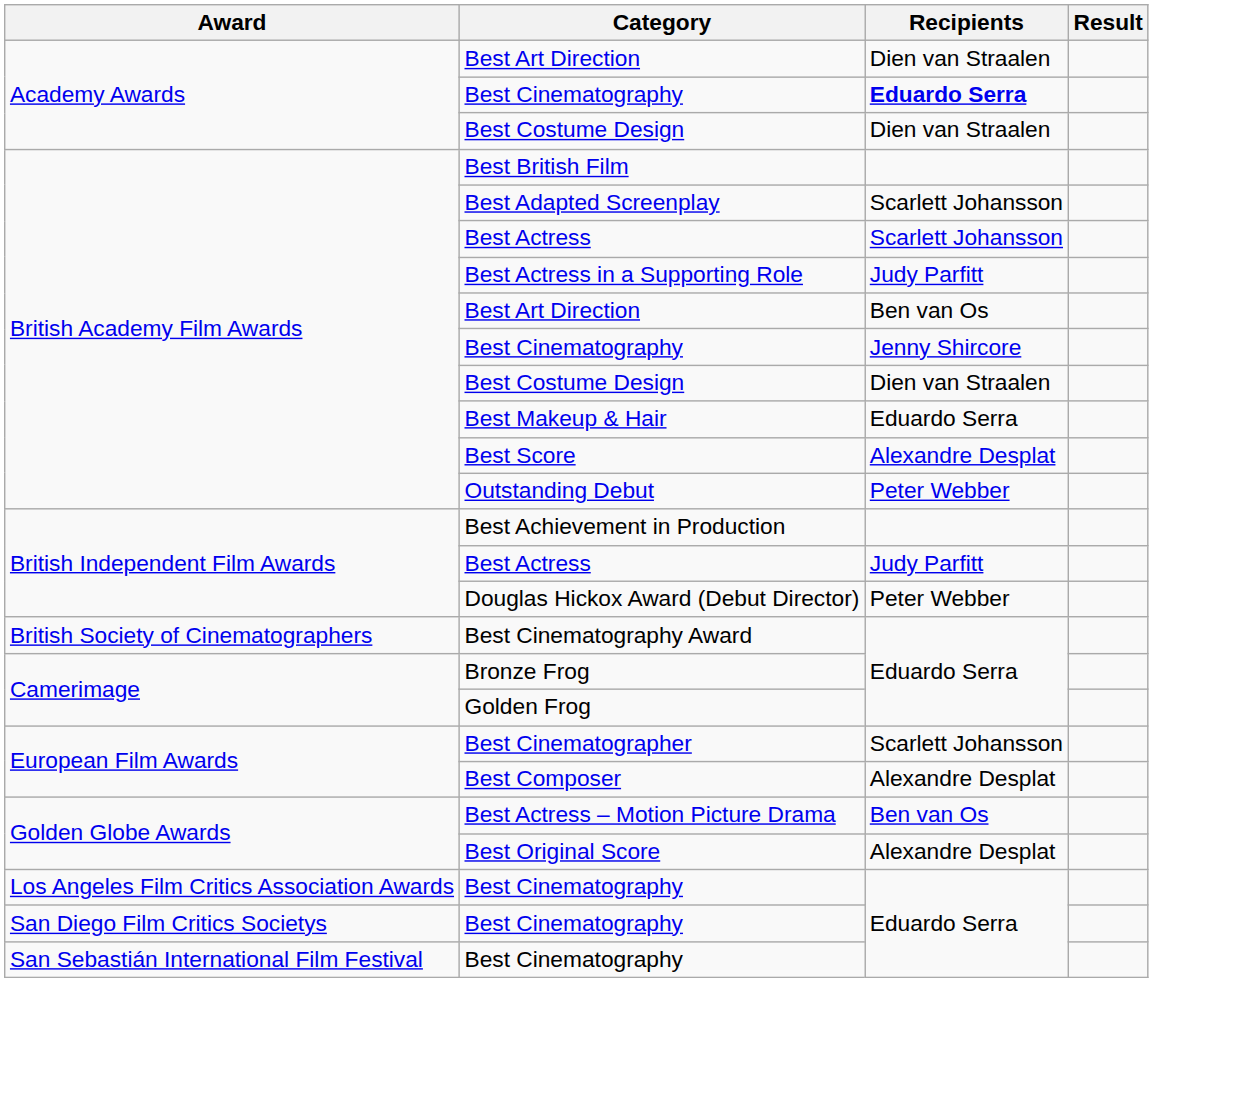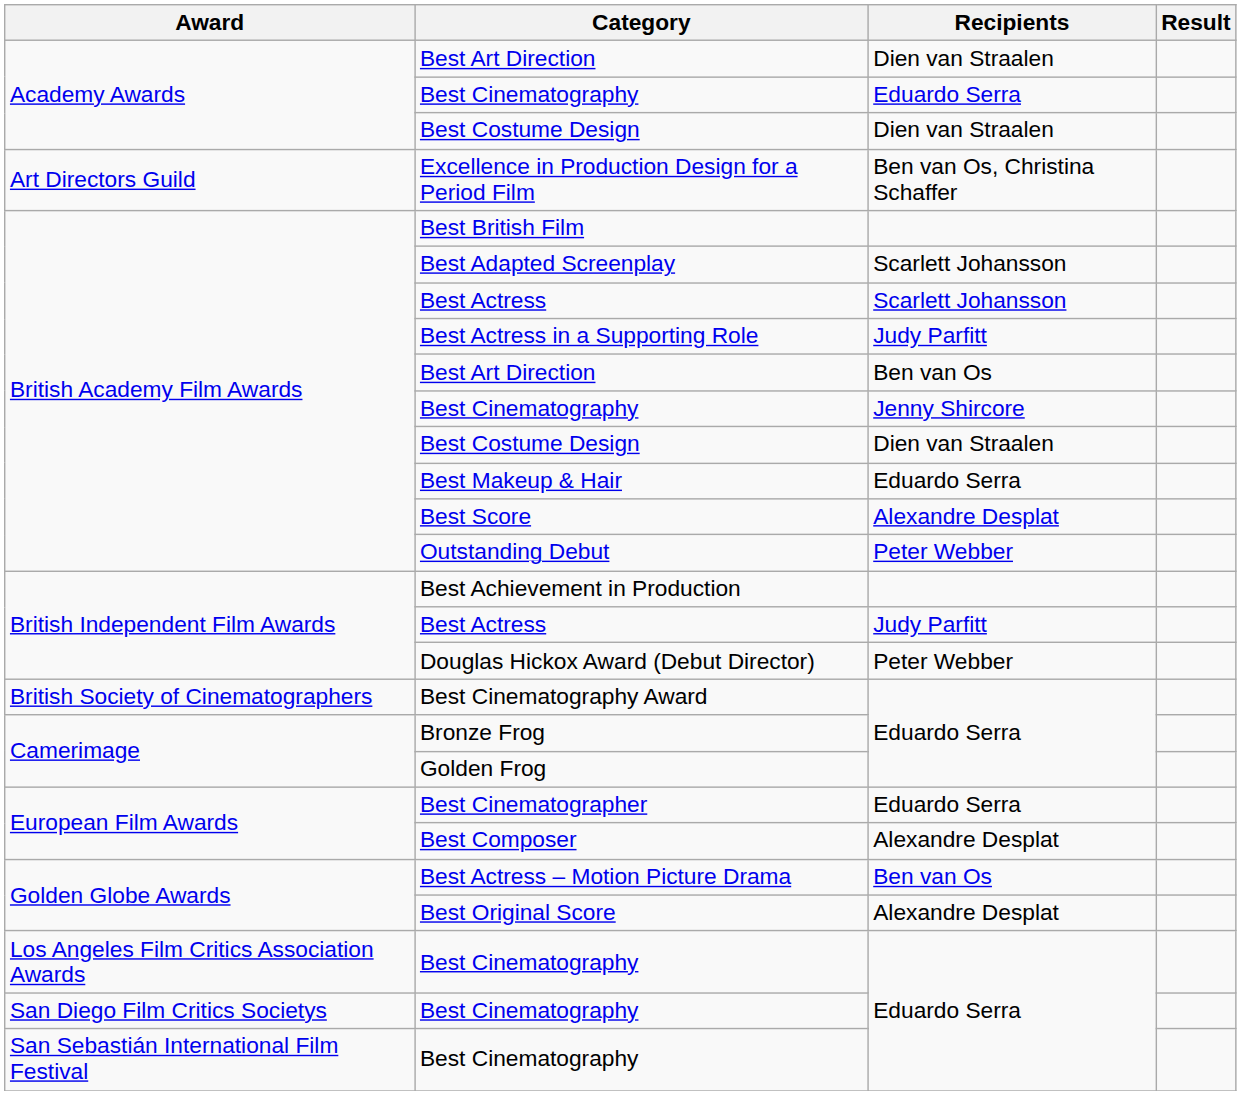 <table class="wikitable">
 <tr>
 <th>Award</th>
 <th>Category</th>
 <th>Recipients</th>
 <th>Result</th>
 </tr>
 <tr>
 <td rowspan="3"><a href='#'>Academy Awards</a></td>
 <td><a href='#'>Best Art Direction</a></td>
 <td>Dien van Straalen</td>
 <td></td>
 </tr>
 <tr>
 <td><a href='#'>Best Cinematography</a></td>
-<td><strong><a href='#'>Eduardo Serra</a></strong></td>
+<td><a href='#'>Eduardo Serra</a></td>
 <td></td>
 </tr>
 <tr>
 <td><a href='#'>Best Costume Design</a></td>
 <td>Dien van Straalen</td>
+<td></td>
+</tr>
+<tr>
+<td><a href='#'>Art Directors Guild</a></td>
+<td><a href='#'>Excellence in Production Design for a Period Film</a></td>
+<td>Ben van Os, Christina Schaffer</td>
 <td></td>
 </tr>
 <tr>
 <td rowspan="10"><a href='#'>British Academy Film Awards</a></td>
 <td><a href='#'>Best British Film</a></td>
 <td></td>
 <td></td>
 </tr>
 <tr>
 <td><a href='#'>Best Adapted Screenplay</a></td>
 <td>Scarlett Johansson</td>
 <td></td>
 </tr>
 <tr>
 <td><a href='#'>Best Actress</a></td>
 <td><a href='#'>Scarlett Johansson</a></td>
 <td></td>
 </tr>
 <tr>
 <td><a href='#'>Best Actress in a Supporting Role</a></td>
 <td><a href='#'>Judy Parfitt</a></td>
 <td></td>
 </tr>
 <tr>
 <td><a href='#'>Best Art Direction</a></td>
 <td>Ben van Os</td>
 <td></td>
 </tr>
 <tr>
 <td><a href='#'>Best Cinematography</a></td>
 <td><a href='#'>Jenny Shircore</a></td>
 <td></td>
 </tr>
 <tr>
 <td><a href='#'>Best Costume Design</a></td>
 <td>Dien van Straalen</td>
 <td></td>
 </tr>
 <tr>
 <td><a href='#'>Best Makeup & Hair</a></td>
 <td>Eduardo Serra</td>
 <td></td>
 </tr>
 <tr>
 <td><a href='#'>Best Score</a></td>
 <td><a href='#'>Alexandre Desplat</a></td>
 <td></td>
 </tr>
 <tr>
 <td><a href='#'>Outstanding Debut</a></td>
 <td><a href='#'>Peter Webber</a></td>
 <td></td>
 </tr>
 <tr>
 <td rowspan="3"><a href='#'>British Independent Film Awards</a></td>
 <td>Best Achievement in Production</td>
 <td></td>
 <td></td>
 </tr>
 <tr>
 <td><a href='#'>Best Actress</a></td>
 <td><a href='#'>Judy Parfitt</a></td>
 <td></td>
 </tr>
 <tr>
 <td>Douglas Hickox Award (Debut Director)</td>
 <td>Peter Webber</td>
 <td></td>
 </tr>
 <tr>
 <td><a href='#'>British Society of Cinematographers</a></td>
 <td>Best Cinematography Award</td>
 <td rowspan=3>Eduardo Serra</td>
 <td></td>
 </tr>
 <tr>
 <td rowspan="2"><a href='#'>Camerimage</a></td>
 <td>Bronze Frog</td>
 <td></td>
 </tr>
 <tr>
 <td>Golden Frog</td>
 <td></td>
 </tr>
 <tr>
 <td rowspan="2"><a href='#'>European Film Awards</a></td>
 <td><a href='#'>Best Cinematographer</a></td>
-<td>Scarlett Johansson</td>
+<td>Eduardo Serra</td>
 <td></td>
 </tr>
 <tr>
 <td><a href='#'>Best Composer</a></td>
 <td>Alexandre Desplat</td>
 <td></td>
 </tr>
 <tr>
 <td rowspan="2"><a href='#'>Golden Globe Awards</a></td>
 <td><a href='#'>Best Actress – Motion Picture Drama</a></td>
 <td><a href='#'>Ben van Os</a></td>
 <td></td>
 </tr>
 <tr>
 <td><a href='#'>Best Original Score</a></td>
 <td>Alexandre Desplat</td>
 <td></td>
 </tr>
 <tr>
 <td><a href='#'>Los Angeles Film Critics Association Awards</a></td>
 <td><a href='#'>Best Cinematography</a></td>
 <td rowspan=3>Eduardo Serra</td>
 <td></td>
 </tr>
 <tr>
 <td><a href='#'>San Diego Film Critics Societys</a></td>
 <td><a href='#'>Best Cinematography</a></td>
 <td></td>
 </tr>
 <tr>
 <td><a href='#'>San Sebastián International Film Festival</a></td>
 <td>Best Cinematography</td>
 <td></td>
 </tr>
 </table>
